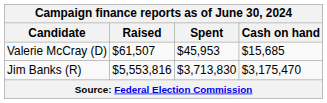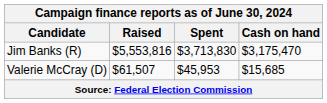 <table class="wikitable sortable">
 <tr>
 <th colspan=4>Campaign finance reports as of June 30, 2024</th>
 </tr>
 <tr style="text-align:center;">
 <th>Candidate</th>
 <th>Raised</th>
 <th>Spent</th>
 <th>Cash on hand</th>
 </tr>
 <tr>
+<td>Jim Banks (R)</td>
+<td>$5,553,816</td>
+<td>$3,713,830</td>
+<td>$3,175,470</td>
+</tr>
+<tr>
 <td>Valerie McCray (D)</td>
 <td>$61,507</td>
 <td>$45,953</td>
 <td>$15,685</td>
 </tr>
 <tr>
-<td>Jim Banks (R)</td>
-<td>$5,553,816</td>
-<td>$3,713,830</td>
-<td>$3,175,470</td>
-</tr>
-<tr>
 <th colspan="4"><small>Source: <a href='#'>Federal Election Commission</a></small></th>
 </tr>
 </table>
